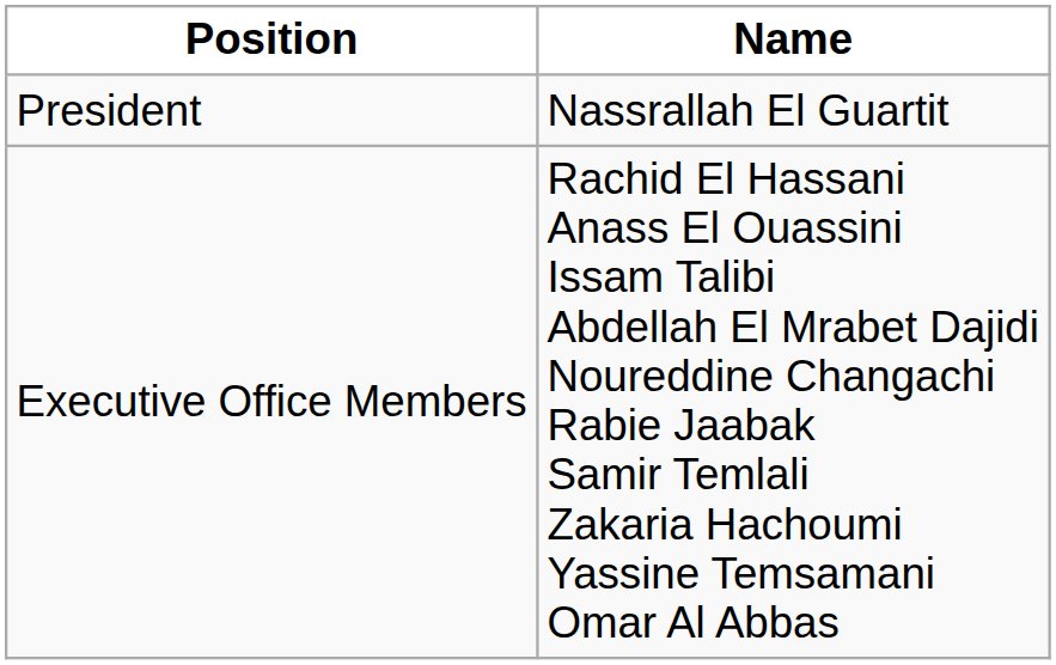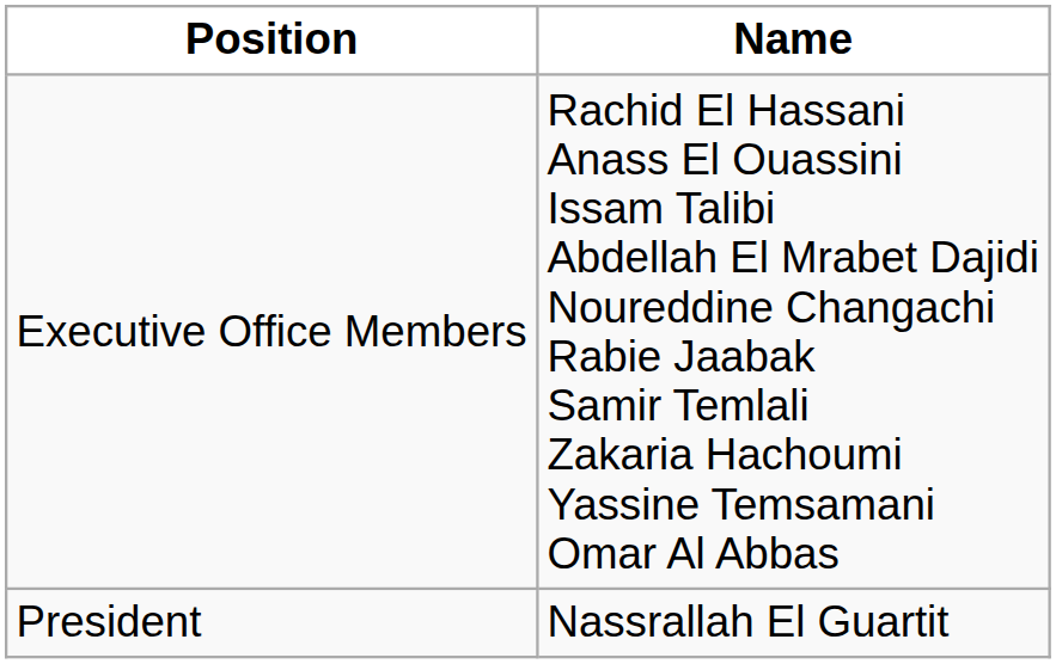 <table class="wikitable">
 <tr>
 <th style="color:black; background:#FFFFFF;">Position</th>
 <th style="color:black; background:#FFFFFF;">Name</th>
 </tr>
 <tr>
+<td>Executive Office Members</td>
+<td>Rachid El Hassani<br>Anass El Ouassini<br>Issam Talibi<br>Abdellah El Mrabet Dajidi<br>Noureddine Changachi<br>Rabie Jaabak<br>Samir Temlali<br>Zakaria Hachoumi<br>Yassine Temsamani<br>Omar Al Abbas<br></td>
+</tr>
+<tr>
 <td>President</td>
 <td>Nassrallah El Guartit</td>
 </tr>
-<tr>
-<td>Executive Office Members</td>
-<td>Rachid El Hassani<br>Anass El Ouassini<br>Issam Talibi<br>Abdellah El Mrabet Dajidi<br>Noureddine Changachi<br>Rabie Jaabak<br>Samir Temlali<br>Zakaria Hachoumi<br>Yassine Temsamani<br>Omar Al Abbas<br></td>
-</tr>
 </table>
